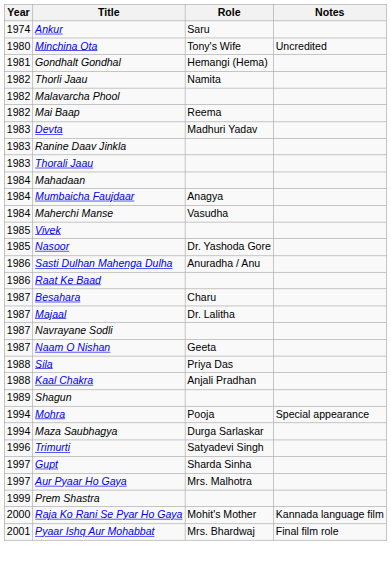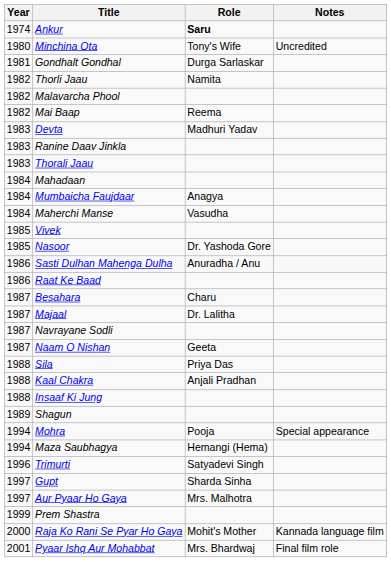 <table class="wikitable sortable">
 <tr>
 <th>Year</th>
 <th>Title</th>
 <th>Role</th>
 <th>Notes</th>
 </tr>
 <tr>
 <td>1974</td>
 <td><em><a href='#'>Ankur</a></em></td>
-<td>Saru</td>
+<td><strong>Saru</strong></td>
 <td></td>
 </tr>
 <tr>
 <td>1980</td>
 <td><em><a href='#'>Minchina Ota</a></em></td>
 <td>Tony's Wife</td>
 <td>Uncredited</td>
 </tr>
 <tr>
 <td>1981</td>
 <td><em>Gondhalt Gondhal</em></td>
-<td>Hemangi (Hema)</td>
+<td>Durga Sarlaskar</td>
 <td></td>
 </tr>
 <tr>
 <td>1982</td>
 <td><em>Thorli Jaau</em></td>
 <td>Namita</td>
 <td></td>
 </tr>
 <tr>
 <td>1982</td>
 <td><em>Malavarcha Phool</em></td>
 <td></td>
 <td></td>
 </tr>
 <tr>
 <td>1982</td>
 <td><em>Mai Baap</em></td>
 <td>Reema</td>
 <td></td>
 </tr>
 <tr>
 <td>1983</td>
 <td><em><a href='#'>Devta</a></em></td>
 <td>Madhuri Yadav</td>
 <td></td>
 </tr>
 <tr>
 <td>1983</td>
 <td><em>Ranine Daav Jinkla</em></td>
 <td></td>
 <td></td>
 </tr>
 <tr>
 <td>1983</td>
 <td><em><a href='#'>Thorali Jaau</a></em></td>
 <td></td>
 <td></td>
 </tr>
 <tr>
 <td>1984</td>
 <td><em>Mahadaan</em></td>
 <td></td>
 <td></td>
 </tr>
 <tr>
 <td>1984</td>
 <td><em><a href='#'>Mumbaicha Faujdaar</a></em></td>
 <td>Anagya</td>
 <td></td>
 </tr>
 <tr>
 <td>1984</td>
 <td><em>Maherchi Manse</em></td>
 <td>Vasudha</td>
 <td></td>
 </tr>
 <tr>
 <td>1985</td>
 <td><em><a href='#'>Vivek</a></em></td>
 <td></td>
 <td></td>
 </tr>
 <tr>
 <td>1985</td>
 <td><em><a href='#'>Nasoor</a></em></td>
 <td>Dr. Yashoda Gore</td>
 <td></td>
 </tr>
 <tr>
 <td>1986</td>
 <td><em><a href='#'>Sasti Dulhan Mahenga Dulha</a></em></td>
 <td>Anuradha / Anu</td>
 <td></td>
 </tr>
 <tr>
 <td>1986</td>
 <td><em><a href='#'>Raat Ke Baad</a></em></td>
 <td></td>
 <td></td>
 </tr>
 <tr>
 <td>1987</td>
 <td><em><a href='#'>Besahara</a></em></td>
 <td>Charu</td>
 <td></td>
 </tr>
 <tr>
 <td>1987</td>
 <td><em><a href='#'>Majaal</a></em></td>
 <td>Dr. Lalitha</td>
 <td></td>
 </tr>
 <tr>
 <td>1987</td>
 <td><em>Navrayane Sodli</em></td>
 <td></td>
 <td></td>
 </tr>
 <tr>
 <td>1987</td>
 <td><em><a href='#'>Naam O Nishan</a></em></td>
 <td>Geeta</td>
 <td></td>
 </tr>
 <tr>
 <td>1988</td>
 <td><em><a href='#'>Sila</a></em></td>
 <td>Priya Das</td>
 <td></td>
 </tr>
 <tr>
 <td>1988</td>
 <td><em><a href='#'>Kaal Chakra</a></em></td>
 <td>Anjali Pradhan</td>
 <td></td>
 </tr>
 <tr>
+<td>1988</td>
+<td><em><a href='#'>Insaaf Ki Jung</a></em></td>
+<td></td>
+<td></td>
+</tr>
+<tr>
 <td>1989</td>
 <td><em>Shagun</em></td>
 <td></td>
 <td></td>
 </tr>
 <tr>
 <td>1994</td>
 <td><em><a href='#'>Mohra</a></em></td>
 <td>Pooja</td>
 <td>Special appearance</td>
 </tr>
 <tr>
 <td>1994</td>
 <td><em>Maza Saubhagya</em></td>
-<td>Durga Sarlaskar</td>
+<td>Hemangi (Hema)</td>
 <td></td>
 </tr>
 <tr>
 <td>1996</td>
 <td><em><a href='#'>Trimurti</a></em></td>
 <td>Satyadevi Singh</td>
 <td></td>
 </tr>
 <tr>
 <td>1997</td>
 <td><em><a href='#'>Gupt</a></em></td>
 <td>Sharda Sinha</td>
 <td></td>
 </tr>
 <tr>
 <td>1997</td>
 <td><em><a href='#'>Aur Pyaar Ho Gaya</a></em></td>
 <td>Mrs. Malhotra</td>
 <td></td>
 </tr>
 <tr>
 <td>1999</td>
 <td><em>Prem Shastra</em></td>
 <td></td>
 <td></td>
 </tr>
 <tr>
 <td>2000</td>
 <td><em><a href='#'>Raja Ko Rani Se Pyar Ho Gaya</a></em></td>
 <td>Mohit's Mother</td>
 <td>Kannada language film</td>
 </tr>
 <tr>
 <td>2001</td>
 <td><em><a href='#'>Pyaar Ishq Aur Mohabbat</a></em></td>
 <td>Mrs. Bhardwaj</td>
 <td>Final film role</td>
 </tr>
 </table>
